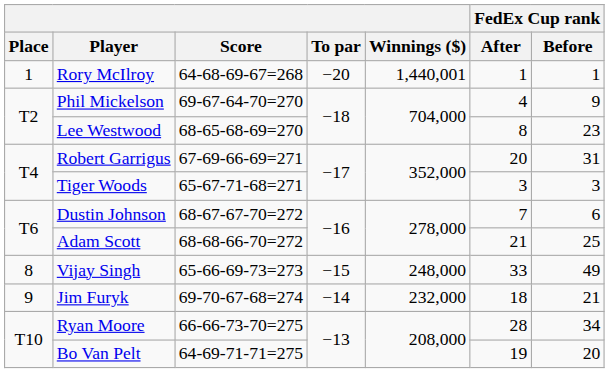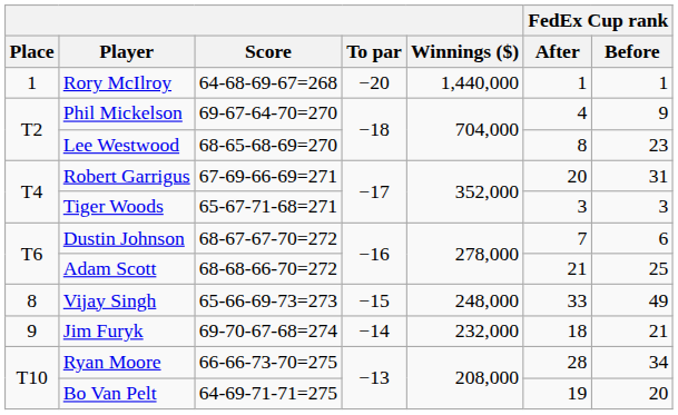 <table class=wikitable>
 <tr>
 <th colspan=5></th>
 <th colspan=2>FedEx Cup rank</th>
 </tr>
 <tr>
 <th>Place</th>
 <th>Player</th>
 <th>Score</th>
 <th>To par</th>
 <th>Winnings ($)</th>
 <th>After</th>
 <th>Before</th>
 </tr>
 <tr>
 <td align=center>1</td>
 <td> <a href='#'>Rory McIlroy</a></td>
 <td>64-68-69-67=268</td>
 <td align=center>−20</td>
-<td align=right>1,440,001</td>
+<td align=right>1,440,000</td>
 <td align=right>1</td>
 <td align=right>1</td>
 </tr>
 <tr>
 <td style="text-align:center;" rowspan="2">T2</td>
 <td> <a href='#'>Phil Mickelson</a></td>
 <td>69-67-64-70=270</td>
 <td style="text-align:center;" rowspan="2">−18</td>
 <td style="text-align:right;" rowspan="2">704,000</td>
 <td align=right>4</td>
 <td align=right>9</td>
 </tr>
 <tr>
 <td> <a href='#'>Lee Westwood</a></td>
 <td>68-65-68-69=270</td>
 <td align=right>8</td>
 <td align=right>23</td>
 </tr>
 <tr>
 <td style="text-align:center;" rowspan="2">T4</td>
 <td> <a href='#'>Robert Garrigus</a></td>
 <td>67-69-66-69=271</td>
 <td style="text-align:center;" rowspan="2">−17</td>
 <td style="text-align:right;" rowspan="2">352,000</td>
 <td align=right>20</td>
 <td align=right>31</td>
 </tr>
 <tr>
 <td> <a href='#'>Tiger Woods</a></td>
 <td>65-67-71-68=271</td>
 <td align=right>3</td>
 <td align=right>3</td>
 </tr>
 <tr>
 <td style="text-align:center;" rowspan="2">T6</td>
 <td> <a href='#'>Dustin Johnson</a></td>
 <td>68-67-67-70=272</td>
 <td style="text-align:center;" rowspan="2">−16</td>
 <td style="text-align:right;" rowspan="2">278,000</td>
 <td align=right>7</td>
 <td align=right>6</td>
 </tr>
 <tr>
 <td> <a href='#'>Adam Scott</a></td>
 <td>68-68-66-70=272</td>
 <td align=right>21</td>
 <td align=right>25</td>
 </tr>
 <tr>
 <td align=center>8</td>
 <td> <a href='#'>Vijay Singh</a></td>
 <td>65-66-69-73=273</td>
 <td align=center>−15</td>
 <td align=right>248,000</td>
 <td align=right>33</td>
 <td align=right>49</td>
 </tr>
 <tr>
 <td align=center>9</td>
 <td> <a href='#'>Jim Furyk</a></td>
 <td>69-70-67-68=274</td>
 <td align=center>−14</td>
 <td align=right>232,000</td>
 <td align=right>18</td>
 <td align=right>21</td>
 </tr>
 <tr>
 <td style="text-align:center;" rowspan="2">T10</td>
 <td> <a href='#'>Ryan Moore</a></td>
 <td>66-66-73-70=275</td>
 <td style="text-align:center;" rowspan="2">−13</td>
 <td style="text-align:right;" rowspan="2">208,000</td>
 <td align=right>28</td>
 <td align=right>34</td>
 </tr>
 <tr>
 <td> <a href='#'>Bo Van Pelt</a></td>
 <td>64-69-71-71=275</td>
 <td align=right>19</td>
 <td align=right>20</td>
 </tr>
 </table>
